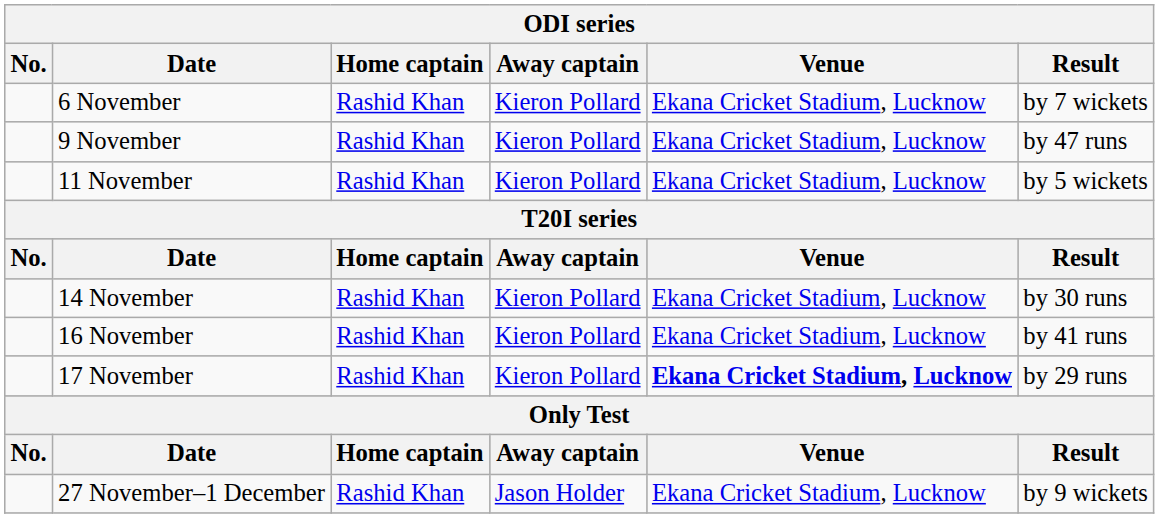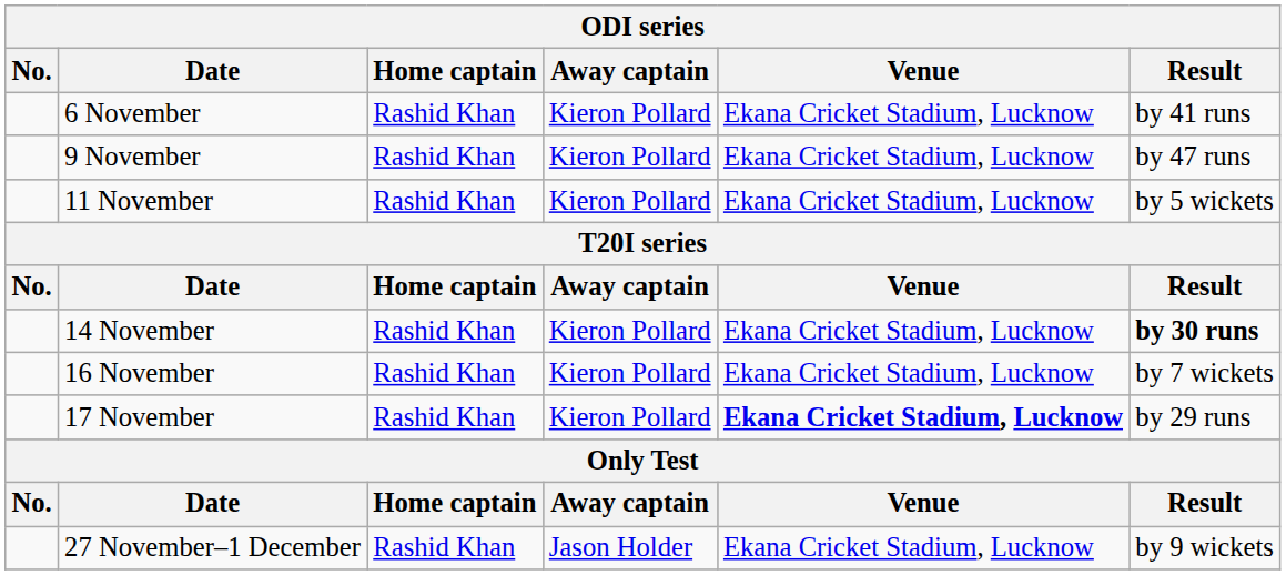 <table class="wikitable">
 <tr>
 <th colspan="9">ODI series</th>
 </tr>
 <tr>
 <th>No.</th>
 <th>Date</th>
 <th>Home captain</th>
 <th>Away captain</th>
 <th>Venue</th>
 <th>Result</th>
 </tr>
 <tr>
 <td></td>
 <td>6 November</td>
 <td><a href='#'>Rashid Khan</a></td>
 <td><a href='#'>Kieron Pollard</a></td>
 <td><a href='#'>Ekana Cricket Stadium</a>, <a href='#'>Lucknow</a></td>
-<td> by 7 wickets</td>
+<td> by 41 runs</td>
 </tr>
 <tr>
 <td></td>
 <td>9 November</td>
 <td><a href='#'>Rashid Khan</a></td>
 <td><a href='#'>Kieron Pollard</a></td>
 <td><a href='#'>Ekana Cricket Stadium</a>, <a href='#'>Lucknow</a></td>
 <td> by 47 runs</td>
 </tr>
 <tr>
 <td></td>
 <td>11 November</td>
 <td><a href='#'>Rashid Khan</a></td>
 <td><a href='#'>Kieron Pollard</a></td>
 <td><a href='#'>Ekana Cricket Stadium</a>, <a href='#'>Lucknow</a></td>
 <td> by 5 wickets</td>
 </tr>
 <tr>
 <th colspan="9">T20I series</th>
 </tr>
 <tr>
 <th>No.</th>
 <th>Date</th>
 <th>Home captain</th>
 <th>Away captain</th>
 <th>Venue</th>
 <th>Result</th>
 </tr>
 <tr>
 <td></td>
 <td>14 November</td>
 <td><a href='#'>Rashid Khan</a></td>
 <td><a href='#'>Kieron Pollard</a></td>
 <td><a href='#'>Ekana Cricket Stadium</a>, <a href='#'>Lucknow</a></td>
-<td> by 30 runs</td>
+<td><strong> by 30 runs</strong></td>
 </tr>
 <tr>
 <td></td>
 <td>16 November</td>
 <td><a href='#'>Rashid Khan</a></td>
 <td><a href='#'>Kieron Pollard</a></td>
 <td><a href='#'>Ekana Cricket Stadium</a>, <a href='#'>Lucknow</a></td>
-<td> by 41 runs</td>
+<td> by 7 wickets</td>
 </tr>
 <tr>
 <td></td>
 <td>17 November</td>
 <td><a href='#'>Rashid Khan</a></td>
 <td><a href='#'>Kieron Pollard</a></td>
 <td><strong><a href='#'>Ekana Cricket Stadium</a>, <a href='#'>Lucknow</a></strong></td>
 <td> by 29 runs</td>
 </tr>
 <tr>
 <th colspan="9">Only Test</th>
 </tr>
 <tr>
 <th>No.</th>
 <th>Date</th>
 <th>Home captain</th>
 <th>Away captain</th>
 <th>Venue</th>
 <th>Result</th>
 </tr>
 <tr>
 <td></td>
 <td>27 November–1 December</td>
 <td><a href='#'>Rashid Khan</a></td>
 <td><a href='#'>Jason Holder</a></td>
 <td><a href='#'>Ekana Cricket Stadium</a>, <a href='#'>Lucknow</a></td>
 <td> by 9 wickets</td>
 </tr>
 </table>
